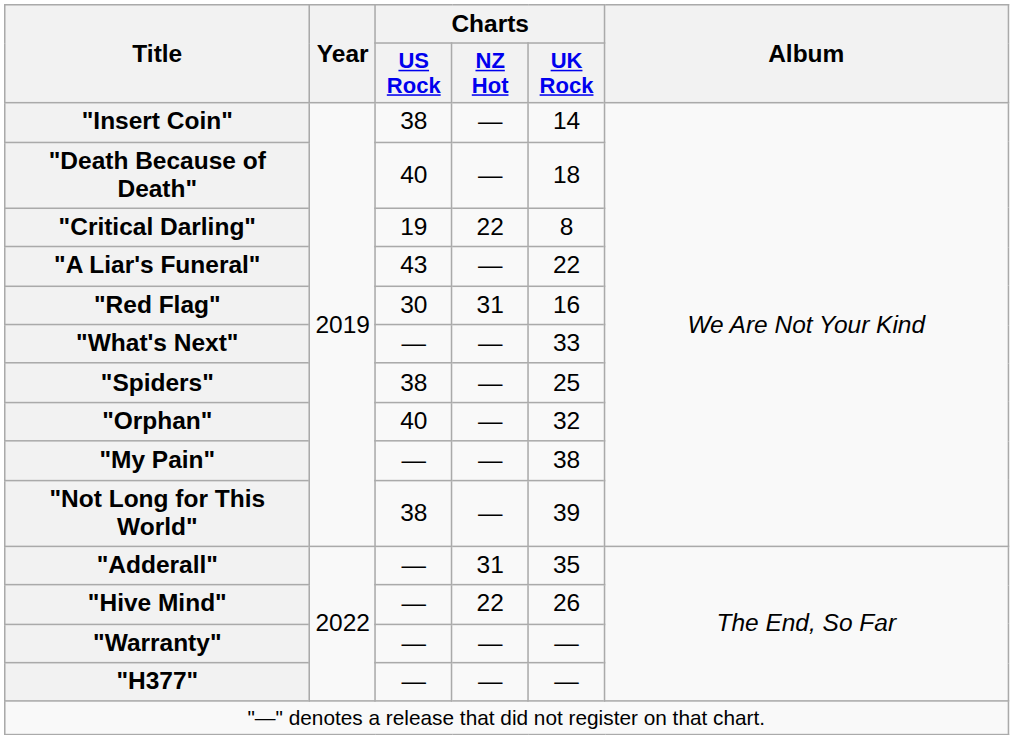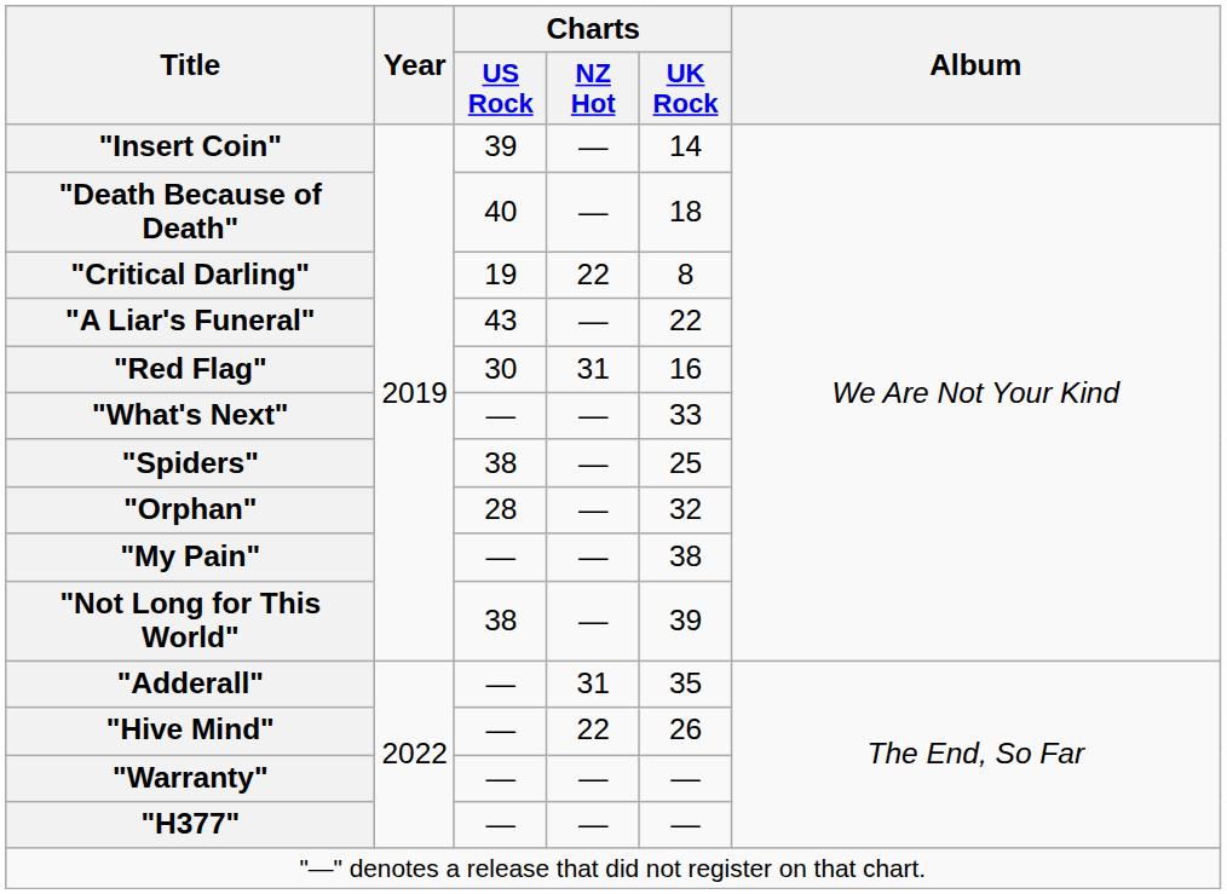 <table class="wikitable plainrowheaders" style="text-align:center;">
 <tr>
 <th scope="col" rowspan="2" style="width:12em;">Title</th>
 <th scope="col" rowspan="2">Year</th>
 <th scope="col" colspan="3">Charts</th>
 <th scope="col" rowspan="2" style="width:16em;">Album</th>
 </tr>
 <tr>
 <th scope="col" style="width:3em;font-size:90%;"><a href='#'>US<br>Rock</a><br></th>
 <th scope="col" style="width:3em;font-size:90%;"><a href='#'>NZ<br>Hot</a><br></th>
 <th scope="col" style="width:3em;font-size:90%;"><a href='#'>UK<br>Rock</a><br></th>
 </tr>
 <tr>
 <th scope="row">"Insert Coin"</th>
 <td rowspan="10">2019</td>
-<td>38</td>
+<td>39</td>
 <td>—</td>
 <td>14</td>
 <td rowspan="10"><em>We Are Not Your Kind</em></td>
 </tr>
 <tr>
 <th scope="row">"Death Because of Death"</th>
 <td>40</td>
 <td>—</td>
 <td>18</td>
 </tr>
 <tr>
 <th scope="row">"Critical Darling"</th>
 <td>19</td>
 <td>22</td>
 <td>8</td>
 </tr>
 <tr>
 <th scope="row">"A Liar's Funeral"</th>
 <td>43</td>
 <td>—</td>
 <td>22</td>
 </tr>
 <tr>
 <th scope="row">"Red Flag"</th>
 <td>30</td>
 <td>31</td>
 <td>16</td>
 </tr>
 <tr>
 <th scope="row">"What's Next"</th>
 <td>—</td>
 <td>—</td>
 <td>33</td>
 </tr>
 <tr>
 <th scope="row">"Spiders"</th>
 <td>38</td>
 <td>—</td>
 <td>25</td>
 </tr>
 <tr>
 <th scope="row">"Orphan"</th>
-<td>40</td>
+<td>28</td>
 <td>—</td>
 <td>32</td>
 </tr>
 <tr>
 <th scope="row">"My Pain"</th>
 <td>—</td>
 <td>—</td>
 <td>38</td>
 </tr>
 <tr>
 <th scope="row">"Not Long for This World"</th>
 <td>38</td>
 <td>—</td>
 <td>39</td>
 </tr>
 <tr>
 <th scope="row">"Adderall"</th>
 <td rowspan="4">2022</td>
 <td>—</td>
 <td>31</td>
 <td>35</td>
 <td rowspan="4"><em>The End, So Far</em></td>
 </tr>
 <tr>
 <th scope="row">"Hive Mind"</th>
 <td>—</td>
 <td>22</td>
 <td>26</td>
 </tr>
 <tr>
 <th scope="row">"Warranty"</th>
 <td>—</td>
 <td>—</td>
 <td>—</td>
 </tr>
 <tr>
 <th scope="row">"H377"</th>
 <td>—</td>
 <td>—</td>
 <td>—</td>
 </tr>
 <tr>
 <td colspan="8" style="font-size: 85%">"—" denotes a release that did not register on that chart.</td>
 </tr>
 </table>
